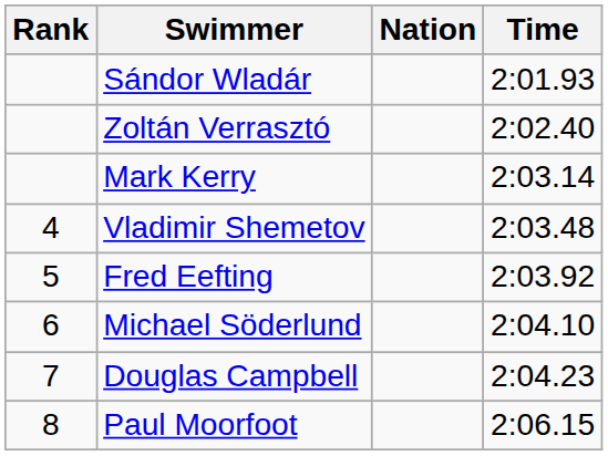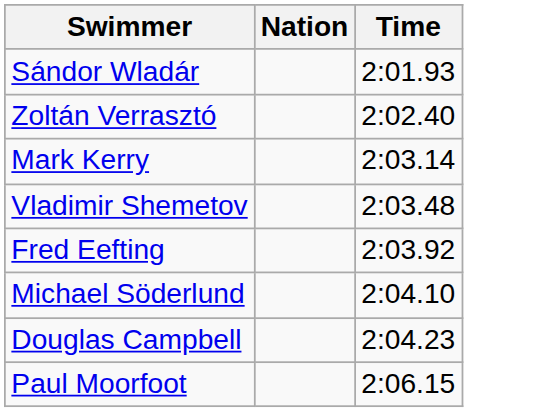 <table class="wikitable sortable" style="text-align:center">
 <tr>
-<th>Rank</th>
 <th>Swimmer</th>
 <th>Nation</th>
 <th>Time</th>
 </tr>
 <tr>
-<td></td>
 <td align=left><a href='#'>Sándor Wladár</a></td>
 <td align=left></td>
 <td>2:01.93</td>
 </tr>
 <tr>
-<td></td>
 <td align=left><a href='#'>Zoltán Verrasztó</a></td>
 <td align=left></td>
 <td>2:02.40</td>
 </tr>
 <tr>
-<td></td>
 <td align=left><a href='#'>Mark Kerry</a></td>
 <td align=left></td>
 <td>2:03.14</td>
 </tr>
 <tr>
-<td>4</td>
 <td align=left><a href='#'>Vladimir Shemetov</a></td>
 <td align=left></td>
 <td>2:03.48</td>
 </tr>
 <tr>
-<td>5</td>
 <td align=left><a href='#'>Fred Eefting</a></td>
 <td align=left></td>
 <td>2:03.92</td>
 </tr>
 <tr>
-<td>6</td>
 <td align=left><a href='#'>Michael Söderlund</a></td>
 <td align=left></td>
 <td>2:04.10</td>
 </tr>
 <tr>
-<td>7</td>
 <td align=left><a href='#'>Douglas Campbell</a></td>
 <td align=left></td>
 <td>2:04.23</td>
 </tr>
 <tr>
-<td>8</td>
 <td align=left><a href='#'>Paul Moorfoot</a></td>
 <td align=left></td>
 <td>2:06.15</td>
 </tr>
 </table>
